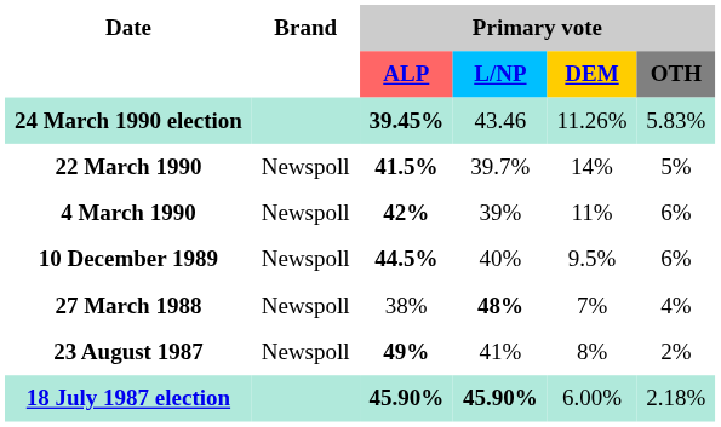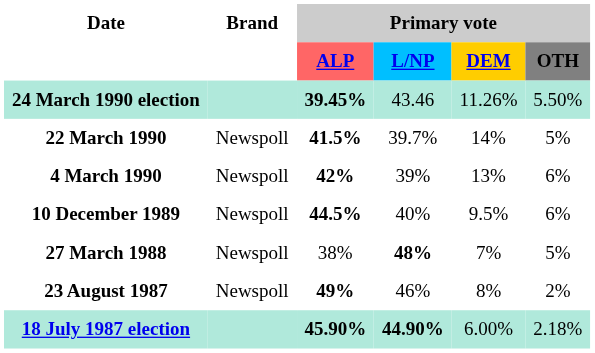 <table class="toccolours" cellpadding="6" cellspacing="0" style="text-align:center; margin-right:.4em; margin-top:.4em; font-size:90%;">
 <tr>
 <th>Date</th>
 <th>Brand</th>
 <th style="background:#ccc" colspan=4>Primary vote</th>
 </tr>
 <tr>
 <th></th>
 <th></th>
 <th style="background:#f66"><a href='#'>ALP</a></th>
 <th style="background:#00bfff"><a href='#'>L/NP</a></th>
 <th style="background:#FFCD00"><a href='#'>DEM</a></th>
 <th style="background:gray;">OTH</th>
 </tr>
 <tr>
 <th style="background:#b0e9db;">24 March 1990 election</th>
 <td colspan="1" style="background:#b0e9db;"></td>
 <td style="background:#b0e9db;"><strong>39.45%</strong></td>
 <td style="background:#b0e9db;">43.46</td>
 <td style="background:#b0e9db;">11.26%</td>
-<td style="background:#b0e9db;">5.83%</td>
+<td style="background:#b0e9db;">5.50%</td>
 </tr>
 <tr>
 <th>22 March 1990</th>
 <td style="text-align:left;">Newspoll</td>
 <td><strong>41.5%</strong></td>
 <td>39.7%</td>
 <td>14%</td>
 <td>5%</td>
 </tr>
 <tr>
 <th>4 March 1990</th>
 <td style="text-align:left;">Newspoll</td>
 <td><strong>42%</strong></td>
 <td>39%</td>
-<td>11%</td>
+<td>13%</td>
 <td>6%</td>
 </tr>
 <tr>
 <th>10 December 1989</th>
 <td style="text-align:left;">Newspoll</td>
 <td><strong>44.5%</strong></td>
 <td>40%</td>
 <td>9.5%</td>
 <td>6%</td>
 </tr>
 <tr>
 <th>27 March 1988</th>
 <td style="text-align:left;">Newspoll</td>
 <td>38%</td>
 <td><strong>48%</strong></td>
 <td>7%</td>
-<td>4%</td>
+<td>5%</td>
 </tr>
 <tr>
 <th>23 August 1987</th>
 <td style="text-align:left;">Newspoll</td>
 <td><strong>49%</strong></td>
-<td>41%</td>
+<td>46%</td>
 <td>8%</td>
 <td>2%</td>
 </tr>
 <tr>
 <th style="background:#b0e9db;"><a href='#'>18 July 1987 election</a></th>
 <td colspan="1" style="background:#b0e9db;"></td>
 <td style="background:#b0e9db;"><strong>45.90%</strong></td>
-<td style="background:#b0e9db;"><strong>45.90%</strong></td>
+<td style="background:#b0e9db;"><strong>44.90%</strong></td>
 <td style="background:#b0e9db;">6.00%</td>
 <td style="background:#b0e9db;">2.18%</td>
 </tr>
 <tr>
 </tr>
 </table>
